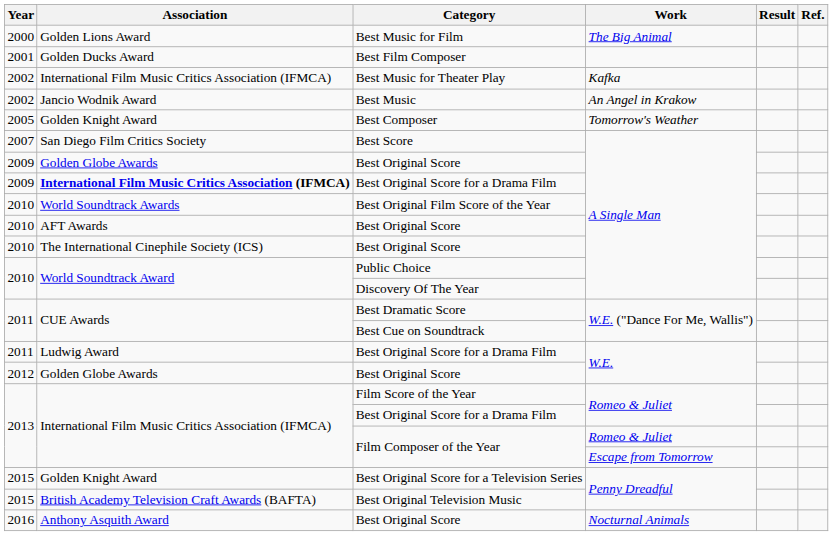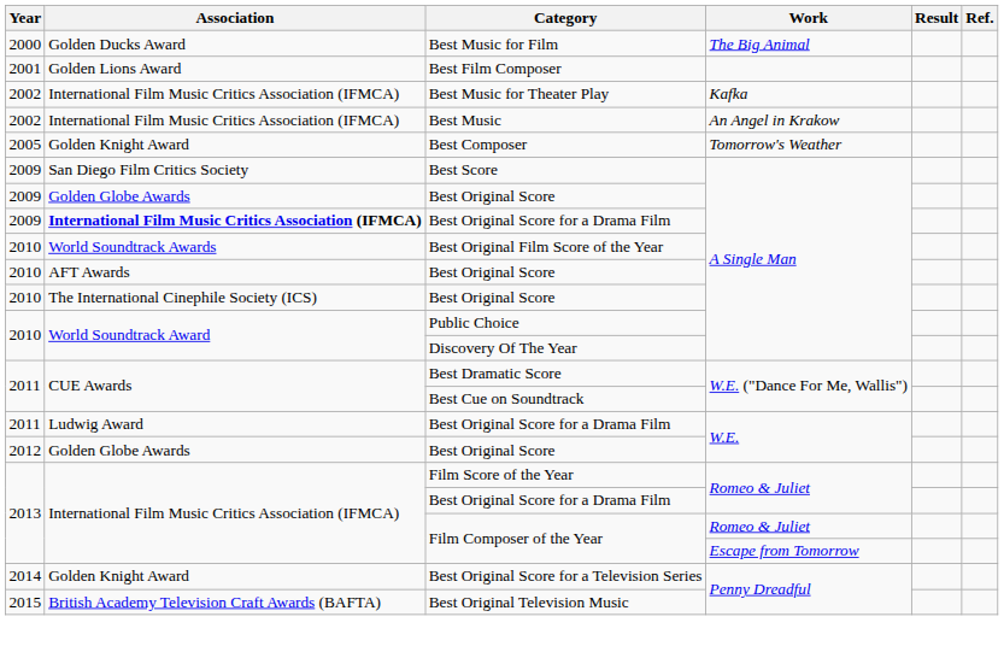 <table class="wikitable unsortable">
 <tr>
 <th>Year</th>
 <th>Association</th>
 <th>Category</th>
 <th>Work</th>
 <th>Result</th>
 <th>Ref.</th>
 </tr>
 <tr>
 <td>2000</td>
-<td>Golden Lions Award</td>
+<td>Golden Ducks Award</td>
 <td>Best Music for Film</td>
 <td><em><a href='#'>The Big Animal</a></em></td>
 <td></td>
 <td></td>
 </tr>
 <tr>
 <td>2001</td>
-<td>Golden Ducks Award</td>
+<td>Golden Lions Award</td>
 <td>Best Film Composer</td>
 <td></td>
 <td></td>
 <td></td>
 </tr>
 <tr>
 <td>2002</td>
 <td>International Film Music Critics Association (IFMCA)</td>
 <td>Best Music for Theater Play</td>
 <td><em>Kafka</em></td>
 <td></td>
 <td></td>
 </tr>
 <tr>
 <td>2002</td>
-<td>Jancio Wodnik Award</td>
+<td>International Film Music Critics Association (IFMCA)</td>
 <td>Best Music</td>
 <td><em>An Angel in Krakow</em></td>
 <td></td>
 <td></td>
 </tr>
 <tr>
 <td>2005</td>
 <td>Golden Knight Award</td>
 <td>Best Composer</td>
 <td><em>Tomorrow's Weather</em></td>
 <td></td>
 <td></td>
 </tr>
 <tr>
-<td>2007</td>
+<td>2009</td>
 <td>San Diego Film Critics Society</td>
 <td>Best Score</td>
 <td rowspan=8><em><a href='#'>A Single Man</a></em></td>
 <td></td>
 <td></td>
 </tr>
 <tr>
 <td>2009</td>
 <td><a href='#'>Golden Globe Awards</a></td>
 <td>Best Original Score</td>
 <td></td>
 <td></td>
 </tr>
 <tr>
 <td>2009</td>
 <td><strong><a href='#'>International Film Music Critics Association</a> (IFMCA)</strong></td>
 <td>Best Original Score for a Drama Film</td>
 <td></td>
 <td></td>
 </tr>
 <tr>
 <td>2010</td>
 <td><a href='#'>World Soundtrack Awards</a></td>
 <td>Best Original Film Score of the Year</td>
 <td></td>
 <td></td>
 </tr>
 <tr>
 <td>2010</td>
 <td>AFT Awards</td>
 <td>Best Original Score</td>
 <td></td>
 <td></td>
 </tr>
 <tr>
 <td>2010</td>
 <td>The International Cinephile Society (ICS)</td>
 <td>Best Original Score</td>
 <td></td>
 <td></td>
 </tr>
 <tr>
 <td rowspan=2>2010</td>
 <td rowspan=2><a href='#'>World Soundtrack Award</a></td>
 <td>Public Choice</td>
 <td></td>
 <td></td>
 </tr>
 <tr>
 <td>Discovery Of The Year</td>
 <td></td>
 <td></td>
 </tr>
 <tr>
 <td rowspan=2>2011</td>
 <td rowspan=2>CUE Awards</td>
 <td>Best Dramatic Score</td>
 <td rowspan=2><em><a href='#'>W.E.</a></em> ("Dance For Me, Wallis")</td>
 <td></td>
 <td></td>
 </tr>
 <tr>
 <td>Best Cue on Soundtrack</td>
 <td></td>
 <td></td>
 </tr>
 <tr>
 <td>2011</td>
 <td>Ludwig Award</td>
 <td>Best Original Score for a Drama Film</td>
 <td rowspan=2><em><a href='#'>W.E.</a></em></td>
 <td></td>
 <td></td>
 </tr>
 <tr>
 <td>2012</td>
 <td>Golden Globe Awards</td>
 <td>Best Original Score</td>
 <td></td>
 <td></td>
 </tr>
 <tr>
 <td rowspan=4>2013</td>
 <td rowspan=4>International Film Music Critics Association (IFMCA)</td>
 <td>Film Score of the Year</td>
 <td rowspan=2><em><a href='#'>Romeo & Juliet</a></em></td>
 <td></td>
 <td></td>
 </tr>
 <tr>
 <td>Best Original Score for a Drama Film</td>
 <td></td>
 <td></td>
 </tr>
 <tr>
 <td rowspan=2>Film Composer of the Year</td>
 <td><em><a href='#'>Romeo & Juliet</a></em></td>
 <td></td>
 <td></td>
 </tr>
 <tr>
 <td><em><a href='#'>Escape from Tomorrow</a></em></td>
 <td></td>
 <td></td>
 </tr>
 <tr>
-<td>2015</td>
+<td>2014</td>
 <td>Golden Knight Award</td>
 <td>Best Original Score for a Television Series</td>
 <td rowspan=2><em><a href='#'>Penny Dreadful</a></em></td>
 <td></td>
 <td></td>
 </tr>
 <tr>
 <td>2015</td>
 <td><a href='#'>British Academy Television Craft Awards</a> (BAFTA)</td>
 <td>Best Original Television Music</td>
 <td></td>
 <td></td>
 </tr>
-<tr>
-<td>2016</td>
-<td><a href='#'>Anthony Asquith Award</a></td>
-<td>Best Original Score</td>
-<td><em><a href='#'>Nocturnal Animals</a></em></td>
-<td></td>
-<td></td>
-</tr>
 </table>
